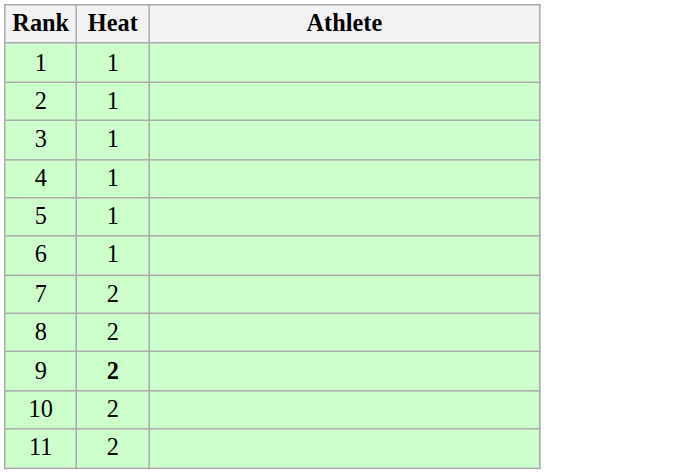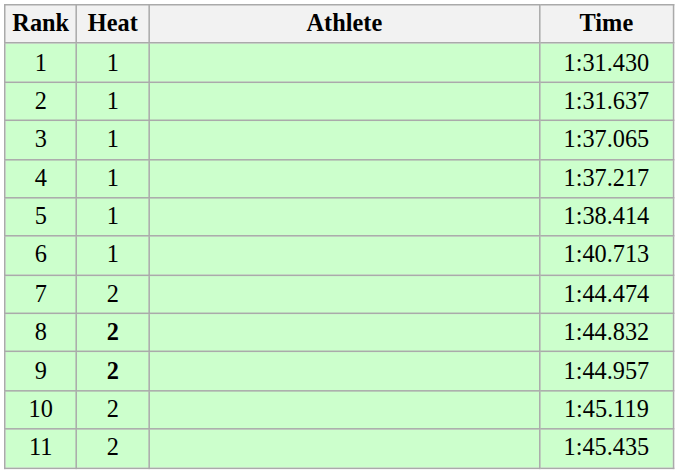 <table class="wikitable" style="text-align:center">
 <tr>
 <th width=40>Rank</th>
 <th width=40>Heat</th>
 <th width=250>Athlete</th>
+<th width=80>Time</th>
 </tr>
 <tr bgcolor="ccffcc">
 <td>1</td>
 <td>1</td>
 <td align=left></td>
+<td>1:31.430</td>
 </tr>
 <tr bgcolor="ccffcc">
 <td>2</td>
 <td>1</td>
 <td align=left></td>
+<td>1:31.637</td>
 </tr>
 <tr bgcolor="ccffcc">
 <td>3</td>
 <td>1</td>
 <td align=left></td>
+<td>1:37.065</td>
 </tr>
 <tr bgcolor="ccffcc">
 <td>4</td>
 <td>1</td>
 <td align=left></td>
+<td>1:37.217</td>
 </tr>
 <tr bgcolor="ccffcc">
 <td>5</td>
 <td>1</td>
 <td align=left></td>
+<td>1:38.414</td>
 </tr>
 <tr bgcolor="ccffcc">
 <td>6</td>
 <td>1</td>
 <td align=left></td>
+<td>1:40.713</td>
 </tr>
 <tr bgcolor="ccffcc">
 <td>7</td>
 <td>2</td>
 <td align=left></td>
+<td>1:44.474</td>
 </tr>
 <tr bgcolor="ccffcc">
 <td>8</td>
-<td>2</td>
+<td><strong>2</strong></td>
 <td align=left></td>
+<td>1:44.832</td>
 </tr>
 <tr bgcolor="ccffcc">
 <td>9</td>
 <td><strong>2</strong></td>
 <td align=left></td>
+<td>1:44.957</td>
 </tr>
 <tr bgcolor="ccffcc">
 <td>10</td>
 <td>2</td>
 <td align=left></td>
+<td>1:45.119</td>
 </tr>
 <tr bgcolor="ccffcc">
 <td>11</td>
 <td>2</td>
 <td align=left></td>
+<td>1:45.435</td>
 </tr>
 </table>
